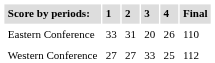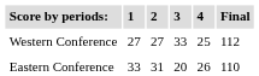 <table cellpadding=5>
 <tr bgcolor="#dddddd">
 <td><strong>Score by periods:</strong></td>
 <td><strong>1</strong></td>
 <td><strong>2</strong></td>
 <td><strong>3</strong></td>
 <td><strong>4</strong></td>
 <td><strong>Final</strong></td>
 </tr>
 <tr>
+<td>Western Conference</td>
+<td>27</td>
+<td>27</td>
+<td>33</td>
+<td>25</td>
+<td>112</td>
+</tr>
+<tr>
 <td>Eastern Conference</td>
 <td>33</td>
 <td>31</td>
 <td>20</td>
 <td>26</td>
 <td>110</td>
 </tr>
 <tr>
-<td>Western Conference</td>
-<td>27</td>
-<td>27</td>
-<td>33</td>
-<td>25</td>
-<td>112</td>
-</tr>
-<tr>
 </tr>
 </table>
